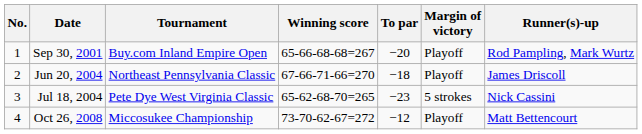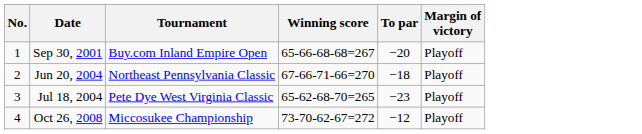 <table class="wikitable" style="font-size:95%;">
 <tr>
 <th>No.</th>
 <th>Date</th>
 <th>Tournament</th>
 <th>Winning score</th>
 <th>To par</th>
 <th>Margin of<br>victory</th>
-<th>Runner(s)-up</th>
 </tr>
 <tr>
 <td align=center>1</td>
 <td align=right>Sep 30, <a href='#'>2001</a></td>
 <td><a href='#'>Buy.com Inland Empire Open</a></td>
 <td align=right>65-66-68-68=267</td>
 <td align=center>−20</td>
 <td>Playoff</td>
-<td> <a href='#'>Rod Pampling</a>,  <a href='#'>Mark Wurtz</a></td>
 </tr>
 <tr>
 <td align=center>2</td>
 <td align=right>Jun 20, <a href='#'>2004</a></td>
 <td><a href='#'>Northeast Pennsylvania Classic</a></td>
 <td align=right>67-66-71-66=270</td>
 <td align=center>−18</td>
 <td>Playoff</td>
-<td> <a href='#'>James Driscoll</a></td>
 </tr>
 <tr>
 <td align=center>3</td>
 <td align=right>Jul 18, 2004</td>
 <td><a href='#'>Pete Dye West Virginia Classic</a></td>
 <td align=right>65-62-68-70=265</td>
 <td align=center>−23</td>
-<td>5 strokes</td>
-<td> <a href='#'>Nick Cassini</a></td>
+<td>Playoff</td>
 </tr>
 <tr>
 <td align=center>4</td>
 <td align=right>Oct 26, <a href='#'>2008</a></td>
 <td><a href='#'>Miccosukee Championship</a></td>
 <td align=right>73-70-62-67=272</td>
 <td align=center>−12</td>
 <td>Playoff</td>
-<td> <a href='#'>Matt Bettencourt</a></td>
 </tr>
 </table>
